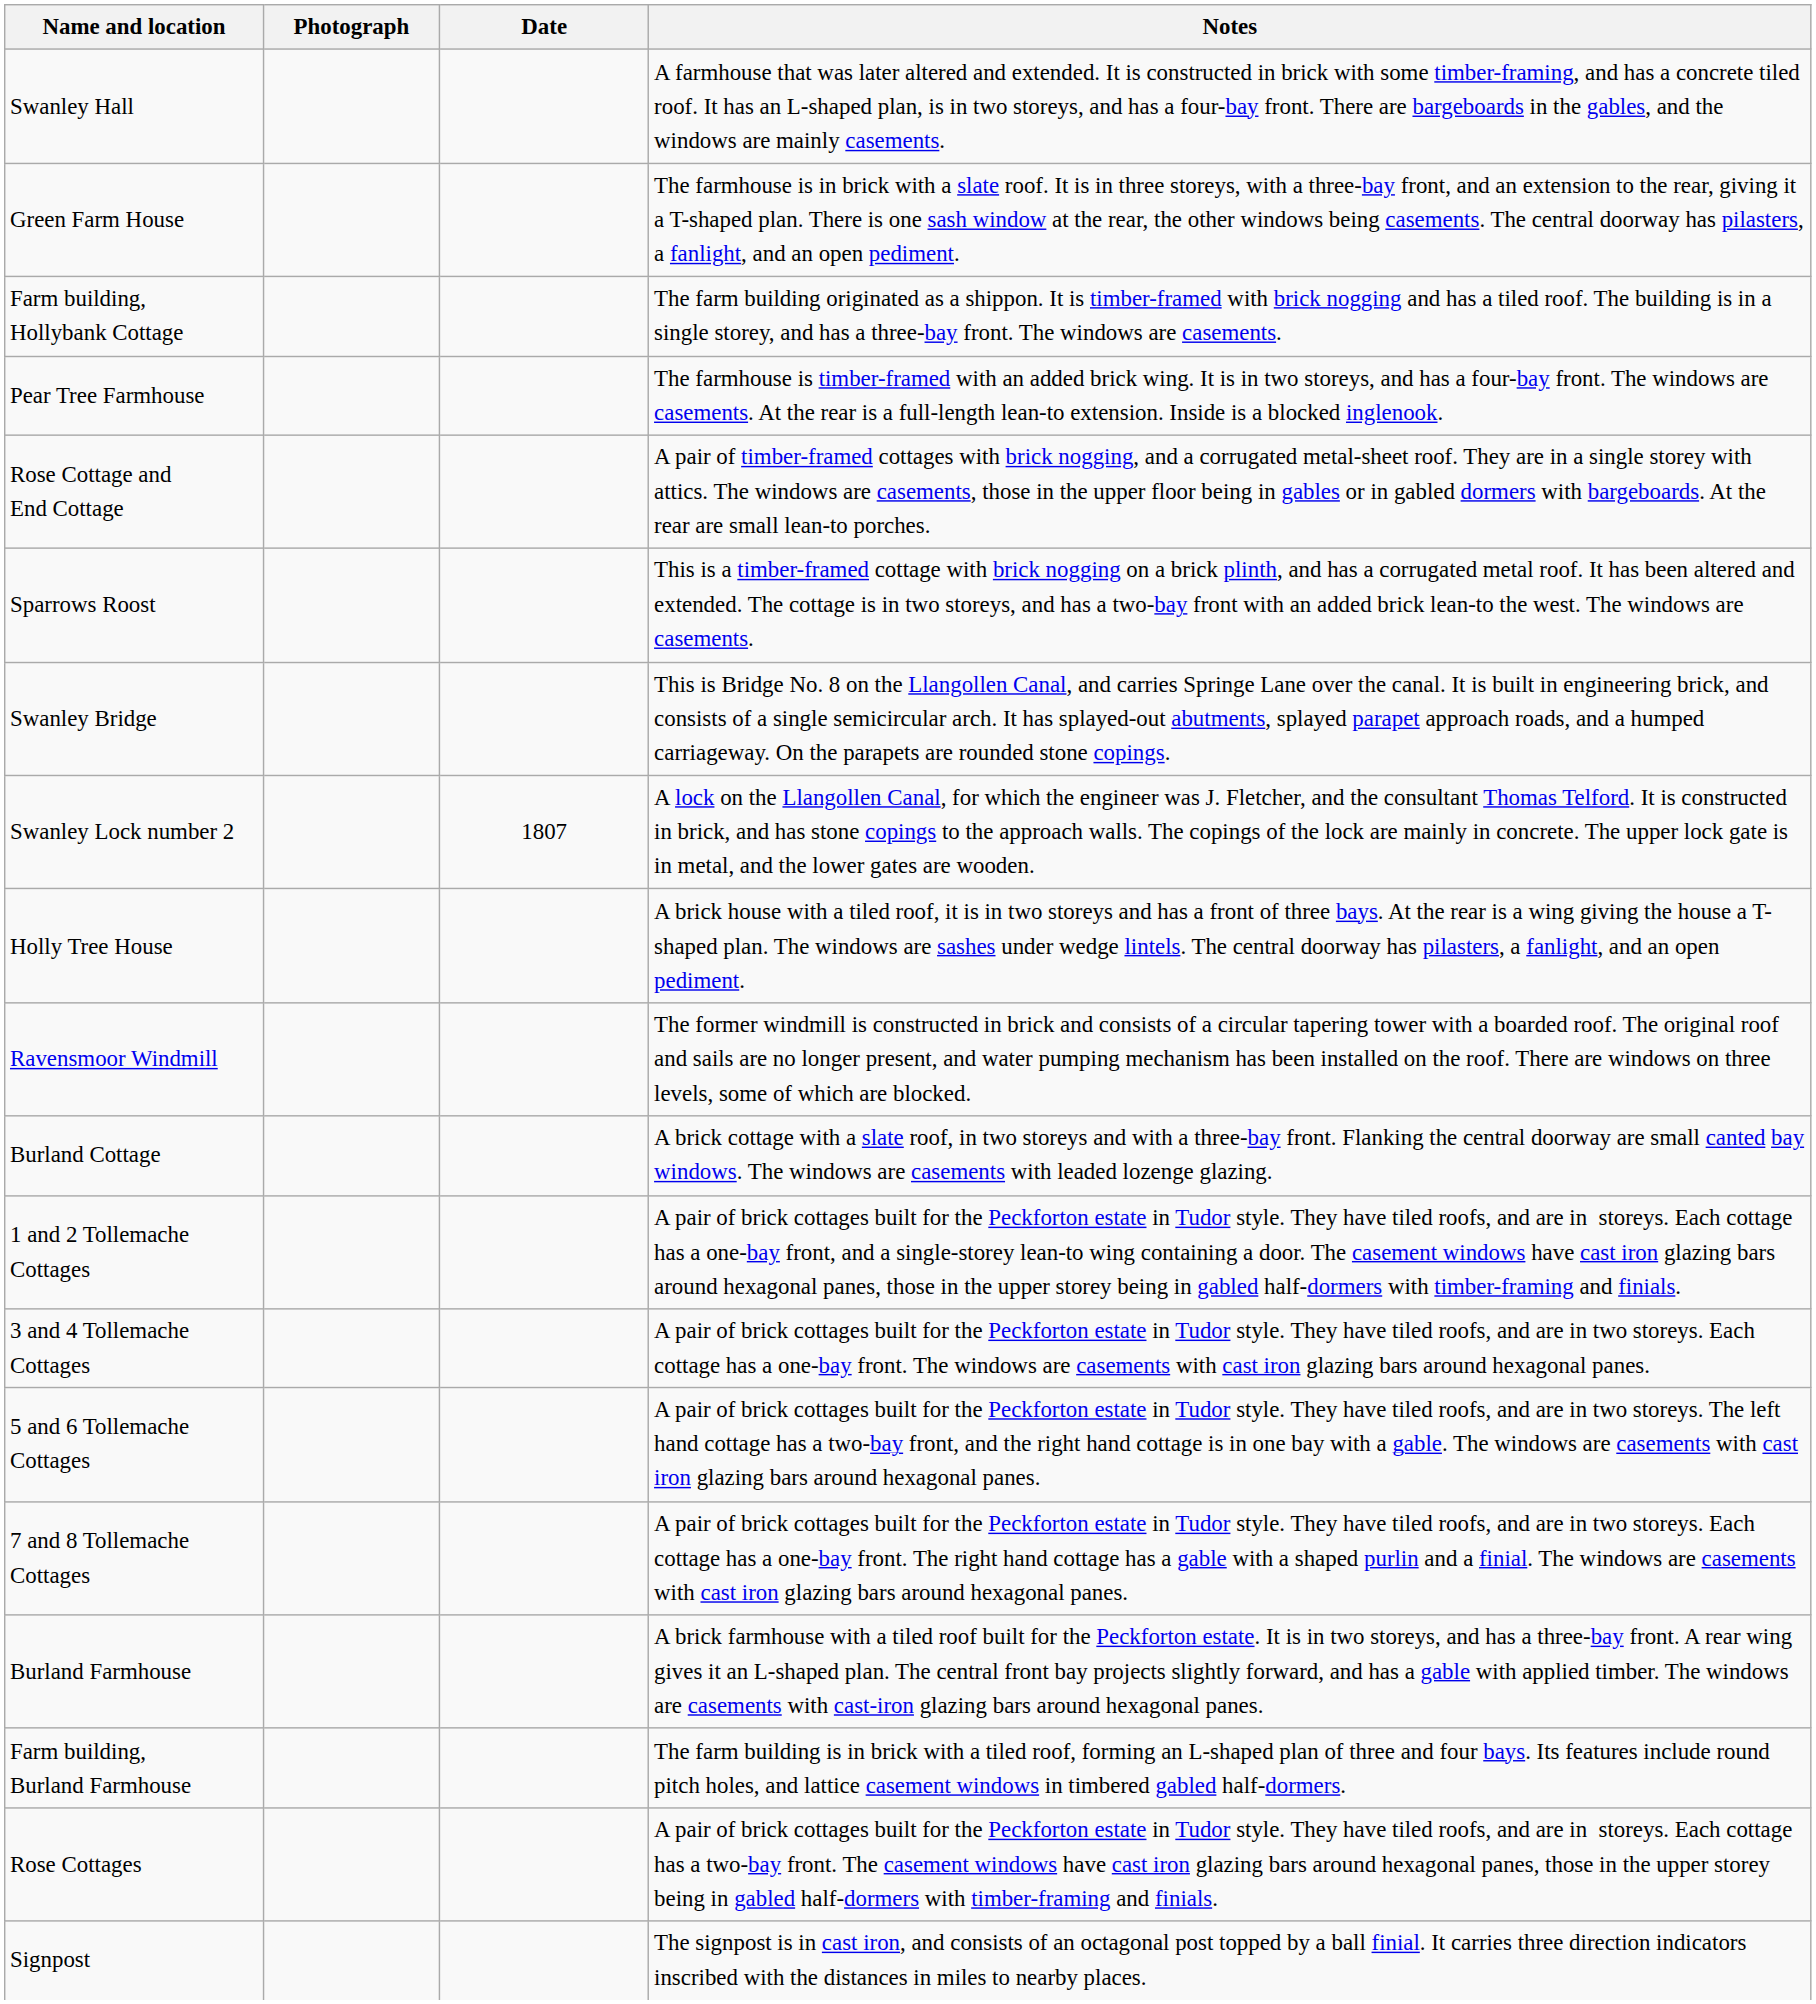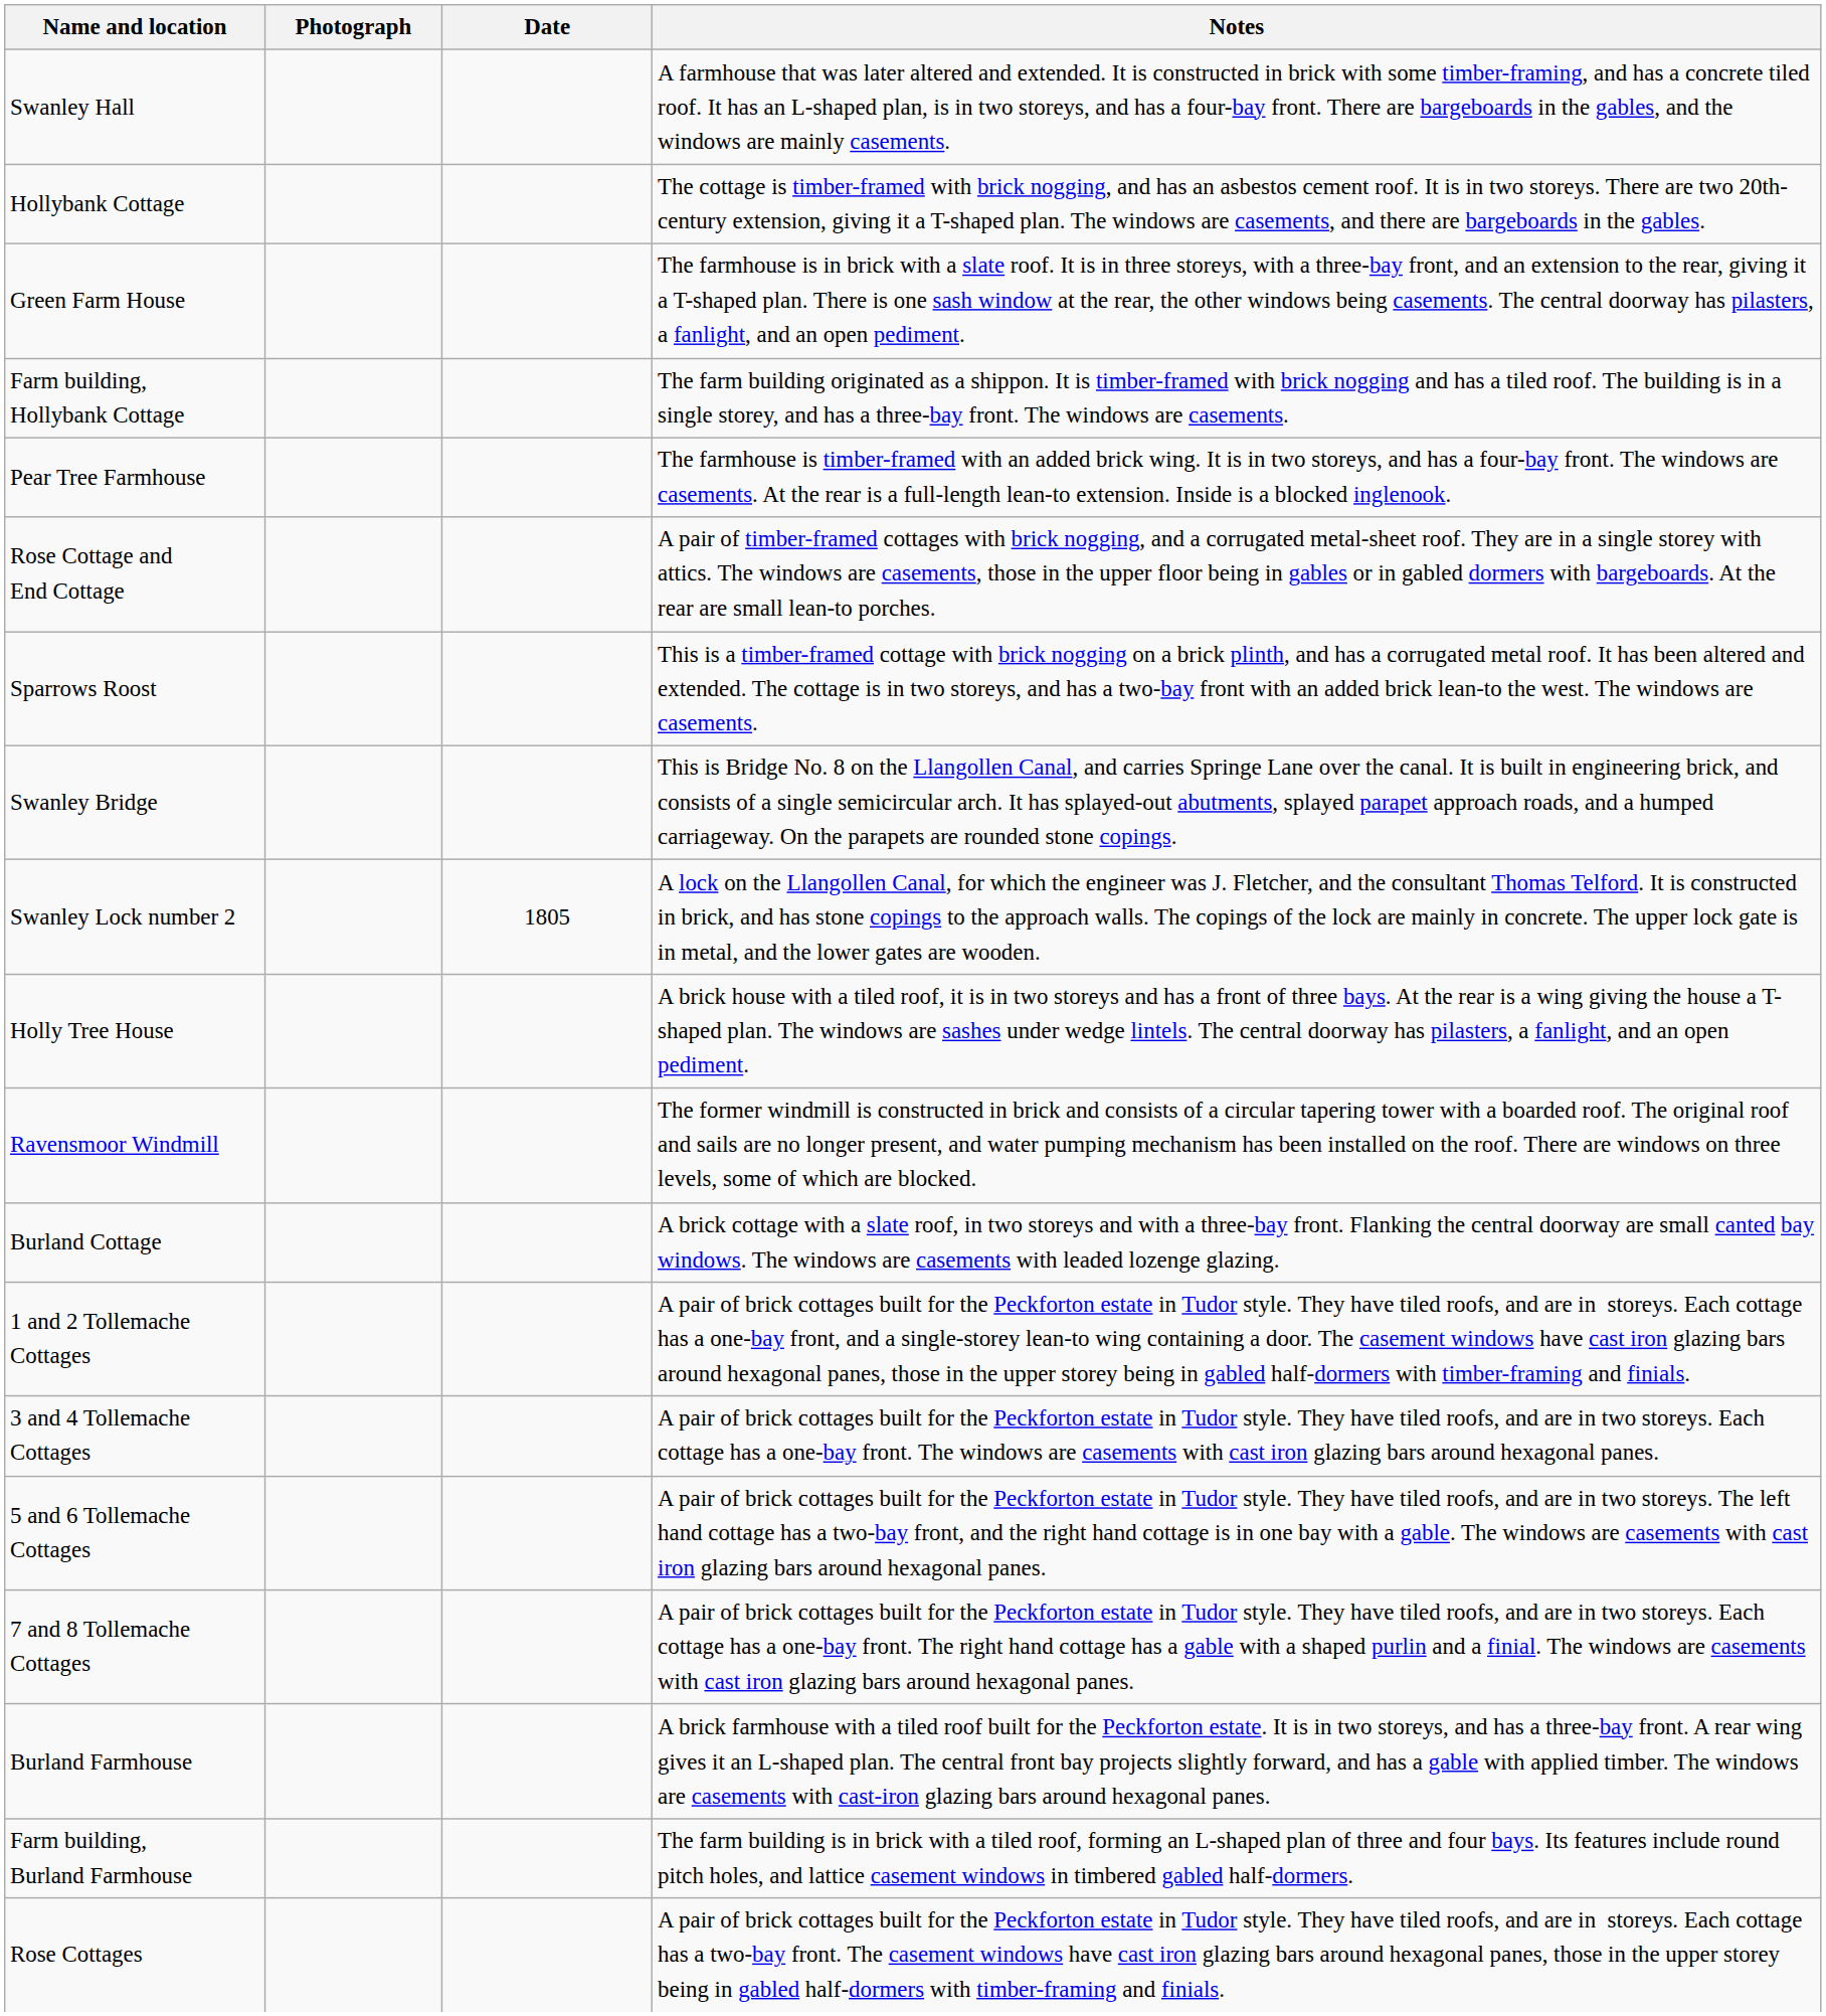 <table class="wikitable sortable plainrowheaders" style="width:100%;border:0px;text-align:left;line-height:150%;">
 <tr>
 <th scope="col"  style="width:150px">Name and location</th>
 <th scope="col"  style="width:100px" class="unsortable">Photograph</th>
 <th scope="col"  style="width:120px">Date</th>
 <th scope="col"  style="width:700px" class="unsortable">Notes</th>
 </tr>
 <tr>
 <td>Swanley Hall<br><small></small></td>
 <td></td>
 <td align="center"></td>
 <td>A farmhouse that was later altered and extended.  It is constructed in brick with some <a href='#'>timber-framing</a>, and has a concrete tiled roof.  It has an L-shaped plan, is in two storeys, and has a four-<a href='#'>bay</a> front.  There are <a href='#'>bargeboards</a> in the <a href='#'>gables</a>, and the windows are mainly <a href='#'>casements</a>.</td>
+</tr>
+<tr>
+<td>Hollybank Cottage<br><small></small></td>
+<td></td>
+<td align="center"></td>
+<td>The cottage is <a href='#'>timber-framed</a> with <a href='#'>brick nogging</a>, and has an asbestos cement roof.  It is in two storeys.  There are two 20th-century extension, giving it a T-shaped plan. The windows are <a href='#'>casements</a>, and there are <a href='#'>bargeboards</a> in the <a href='#'>gables</a>.</td>
 </tr>
 <tr>
 <td>Green Farm House<br><small></small></td>
 <td></td>
 <td align="center"></td>
 <td>The farmhouse is in brick with a <a href='#'>slate</a> roof.  It is in three storeys, with a three-<a href='#'>bay</a> front, and an extension to the rear, giving it a T-shaped plan.  There is one <a href='#'>sash window</a> at the rear, the other windows being <a href='#'>casements</a>.  The central doorway has <a href='#'>pilasters</a>, a <a href='#'>fanlight</a>, and an open <a href='#'>pediment</a>.</td>
 </tr>
 <tr>
 <td>Farm building,<br>Hollybank Cottage<br><small></small></td>
 <td></td>
 <td align="center"></td>
 <td>The farm building originated as a shippon.  It is <a href='#'>timber-framed</a> with <a href='#'>brick nogging</a> and has a tiled roof.  The building is in a single storey, and has a three-<a href='#'>bay</a> front.  The windows are <a href='#'>casements</a>.</td>
 </tr>
 <tr>
 <td>Pear Tree Farmhouse<br><small></small></td>
 <td></td>
 <td align="center"></td>
 <td>The farmhouse is <a href='#'>timber-framed</a> with an added brick wing.  It is in two storeys, and has a four-<a href='#'>bay</a> front.  The windows are <a href='#'>casements</a>.  At the rear is a full-length lean-to extension.  Inside is a blocked <a href='#'>inglenook</a>.</td>
 </tr>
 <tr>
 <td>Rose Cottage and<br>End Cottage<br><small></small></td>
 <td></td>
 <td align="center"></td>
 <td>A pair of <a href='#'>timber-framed</a> cottages with <a href='#'>brick nogging</a>, and a corrugated metal-sheet roof.  They are in a single storey with attics.  The windows are <a href='#'>casements</a>, those in the upper floor being in <a href='#'>gables</a> or in gabled <a href='#'>dormers</a> with <a href='#'>bargeboards</a>.  At the rear are small lean-to porches.</td>
 </tr>
 <tr>
 <td>Sparrows Roost<br><small></small></td>
 <td></td>
 <td align="center"></td>
 <td>This is a <a href='#'>timber-framed</a> cottage with <a href='#'>brick nogging</a> on a brick <a href='#'>plinth</a>, and has a corrugated metal roof.  It has been altered and extended.  The cottage is in two storeys, and has a two-<a href='#'>bay</a> front with an added brick lean-to the west.  The windows are <a href='#'>casements</a>.</td>
 </tr>
 <tr>
 <td>Swanley Bridge<br><small></small></td>
 <td></td>
 <td align="center"></td>
 <td>This is Bridge No. 8 on the <a href='#'>Llangollen Canal</a>, and carries Springe Lane over the canal.  It is built in engineering brick, and consists of a single semicircular arch.  It has splayed-out <a href='#'>abutments</a>, splayed <a href='#'>parapet</a> approach roads, and a humped carriageway.  On the parapets are rounded stone <a href='#'>copings</a>.</td>
 </tr>
 <tr>
 <td>Swanley Lock number 2<br><small></small></td>
 <td></td>
-<td align="center">1807</td>
+<td align="center">1805</td>
 <td>A <a href='#'>lock</a> on the <a href='#'>Llangollen Canal</a>, for which the engineer was J. Fletcher, and the consultant <a href='#'>Thomas Telford</a>.  It is constructed in brick, and has stone <a href='#'>copings</a> to the approach walls.  The copings of the lock are mainly in concrete.  The upper lock gate is in metal, and the lower gates are wooden.</td>
 </tr>
 <tr>
 <td>Holly Tree House<br><small></small></td>
 <td></td>
 <td align="center"></td>
 <td>A brick house with a tiled roof, it is in two storeys and has a front of three <a href='#'>bays</a>.  At the rear is a wing giving the house a T-shaped plan.  The windows are <a href='#'>sashes</a> under wedge <a href='#'>lintels</a>.  The central doorway has <a href='#'>pilasters</a>, a <a href='#'>fanlight</a>, and an open <a href='#'>pediment</a>.</td>
 </tr>
 <tr>
 <td><a href='#'>Ravensmoor Windmill</a><br><small></small></td>
 <td></td>
 <td align="center"></td>
 <td>The former windmill is constructed in brick and consists of a circular tapering tower with a boarded roof.  The original roof and sails are no longer present, and water pumping mechanism has been installed on the roof.  There are windows on three levels, some of which are blocked.</td>
 </tr>
 <tr>
 <td>Burland Cottage<br><small></small></td>
 <td></td>
 <td align="center"></td>
 <td>A brick cottage with a <a href='#'>slate</a> roof, in two storeys and with a three-<a href='#'>bay</a> front.  Flanking the central doorway are small <a href='#'>canted</a> <a href='#'>bay windows</a>.  The windows are <a href='#'>casements</a> with leaded lozenge glazing.</td>
 </tr>
 <tr>
 <td>1 and 2 Tollemache Cottages<br><small></small></td>
 <td></td>
 <td align="center"></td>
 <td>A pair of brick cottages built for the <a href='#'>Peckforton estate</a> in <a href='#'>Tudor</a> style.  They have tiled roofs, and are in  storeys.  Each cottage has a one-<a href='#'>bay</a> front, and a single-storey lean-to wing containing a door.  The <a href='#'>casement windows</a> have <a href='#'>cast iron</a> glazing bars around hexagonal panes, those in the upper storey being in <a href='#'>gabled</a> half-<a href='#'>dormers</a> with <a href='#'>timber-framing</a> and <a href='#'>finials</a>.</td>
 </tr>
 <tr>
 <td>3 and 4 Tollemache Cottages<br><small></small></td>
 <td></td>
 <td align="center"></td>
 <td>A pair of brick cottages built for the <a href='#'>Peckforton estate</a> in <a href='#'>Tudor</a> style.  They have tiled roofs, and are in two storeys.  Each cottage has a one-<a href='#'>bay</a> front.  The windows are <a href='#'>casements</a> with <a href='#'>cast iron</a> glazing bars around hexagonal panes.</td>
 </tr>
 <tr>
 <td>5 and 6 Tollemache Cottages<br><small></small></td>
 <td></td>
 <td align="center"></td>
 <td>A pair of brick cottages built for the <a href='#'>Peckforton estate</a> in <a href='#'>Tudor</a> style.  They have tiled roofs, and are in two storeys. The left hand cottage has a two-<a href='#'>bay</a> front, and the right hand cottage is in one bay with a <a href='#'>gable</a>.  The windows are <a href='#'>casements</a> with <a href='#'>cast iron</a> glazing bars around hexagonal panes.</td>
 </tr>
 <tr>
 <td>7 and 8 Tollemache Cottages<br><small></small></td>
 <td></td>
 <td align="center"></td>
 <td>A pair of brick cottages built for the <a href='#'>Peckforton estate</a> in <a href='#'>Tudor</a> style.  They have tiled roofs, and are in two storeys.  Each cottage has a one-<a href='#'>bay</a> front.  The right hand cottage has a <a href='#'>gable</a> with a shaped <a href='#'>purlin</a> and a <a href='#'>finial</a>.  The windows are <a href='#'>casements</a> with <a href='#'>cast iron</a> glazing bars around hexagonal panes.</td>
 </tr>
 <tr>
 <td>Burland Farmhouse<br><small></small></td>
 <td></td>
 <td align="center"></td>
 <td>A brick farmhouse with a tiled roof built for the <a href='#'>Peckforton estate</a>.  It is in two storeys, and has a three-<a href='#'>bay</a> front.  A rear wing gives it an L-shaped plan.  The central front bay projects slightly forward, and has a <a href='#'>gable</a> with applied timber. The windows are <a href='#'>casements</a> with <a href='#'>cast-iron</a> glazing bars around hexagonal panes.</td>
 </tr>
 <tr>
 <td>Farm building,<br>Burland Farmhouse<br><small></small></td>
 <td></td>
 <td align="center"></td>
 <td>The farm building is in brick with a tiled roof, forming an L-shaped plan of three and four <a href='#'>bays</a>.  Its features include round pitch holes, and lattice <a href='#'>casement windows</a> in timbered <a href='#'>gabled</a> half-<a href='#'>dormers</a>.</td>
 </tr>
 <tr>
 <td>Rose Cottages<br><small></small></td>
 <td></td>
 <td align="center"></td>
 <td>A pair of brick cottages built for the <a href='#'>Peckforton estate</a> in <a href='#'>Tudor</a> style.  They have tiled roofs, and are in  storeys.  Each cottage has a two-<a href='#'>bay</a> front.  The <a href='#'>casement windows</a> have <a href='#'>cast iron</a> glazing bars around hexagonal panes, those in the upper storey being in <a href='#'>gabled</a> half-<a href='#'>dormers</a> with <a href='#'>timber-framing</a> and <a href='#'>finials</a>.</td>
 </tr>
 <tr>
-<td>Signpost<br><small></small></td>
-<td></td>
-<td align="center"></td>
-<td>The signpost is in <a href='#'>cast iron</a>, and consists of an octagonal post topped by a ball <a href='#'>finial</a>.  It carries three direction indicators inscribed with the distances in miles to nearby places.</td>
-</tr>
-<tr>
 </tr>
 </table>
